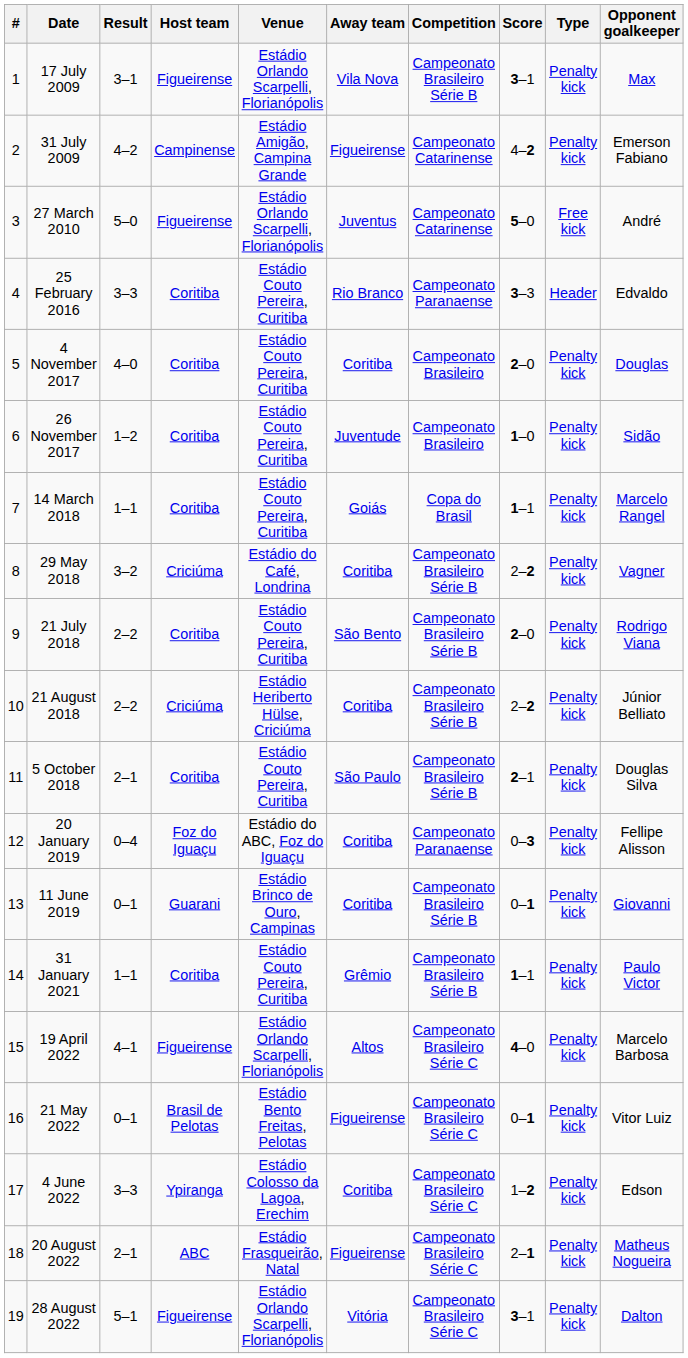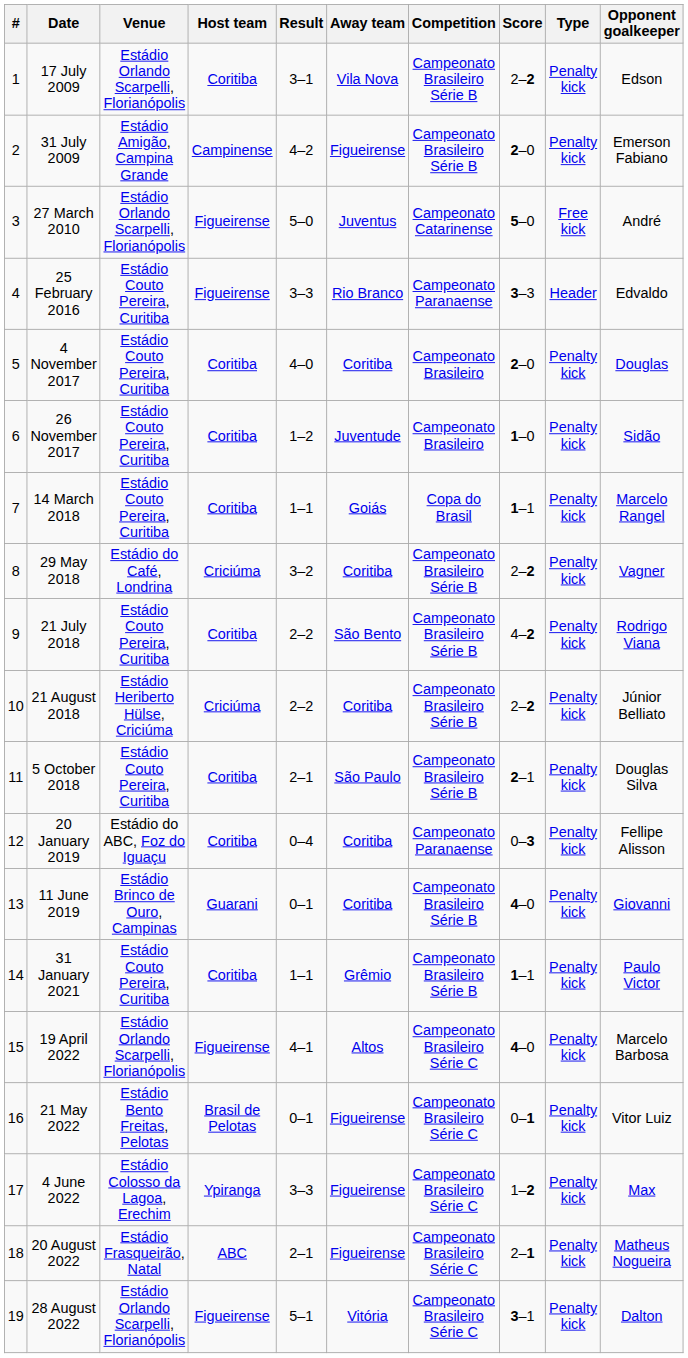 <table class="wikitable sortable" style="text-align:center">
 <tr>
 <th>#</th>
 <th>Date</th>
+<th>Venue</th>
+<th>Host team</th>
 <th>Result</th>
-<th>Host team</th>
-<th>Venue</th>
 <th>Away team</th>
 <th>Competition</th>
 <th>Score</th>
 <th>Type</th>
 <th>Opponent goalkeeper</th>
 </tr>
 <tr>
 <td>1</td>
 <td>17 July 2009</td>
+<td><a href='#'>Estádio Orlando Scarpelli</a>, <a href='#'>Florianópolis</a></td>
+<td><a href='#'>Coritiba</a></td>
 <td>3–1</td>
-<td><a href='#'>Figueirense</a></td>
-<td><a href='#'>Estádio Orlando Scarpelli</a>, <a href='#'>Florianópolis</a></td>
 <td><a href='#'>Vila Nova</a></td>
 <td><a href='#'>Campeonato Brasileiro Série B</a></td>
-<td><strong>3</strong>–1</td>
+<td>2–<strong>2</strong></td>
 <td><a href='#'>Penalty kick</a></td>
-<td><a href='#'>Max</a></td>
+<td>Edson</td>
 </tr>
 <tr>
 <td>2</td>
 <td>31 July 2009</td>
+<td><a href='#'>Estádio Amigão</a>, <a href='#'>Campina Grande</a></td>
+<td><a href='#'>Campinense</a></td>
 <td>4–2</td>
-<td><a href='#'>Campinense</a></td>
-<td><a href='#'>Estádio Amigão</a>, <a href='#'>Campina Grande</a></td>
 <td><a href='#'>Figueirense</a></td>
-<td><a href='#'>Campeonato Catarinense</a></td>
-<td>4–<strong>2</strong></td>
+<td><a href='#'>Campeonato Brasileiro Série B</a></td>
+<td><strong>2</strong>–0</td>
 <td><a href='#'>Penalty kick</a></td>
 <td>Emerson Fabiano</td>
 </tr>
 <tr>
 <td>3</td>
 <td>27 March 2010</td>
+<td><a href='#'>Estádio Orlando Scarpelli</a>, <a href='#'>Florianópolis</a></td>
+<td><a href='#'>Figueirense</a></td>
 <td>5–0</td>
-<td><a href='#'>Figueirense</a></td>
-<td><a href='#'>Estádio Orlando Scarpelli</a>, <a href='#'>Florianópolis</a></td>
 <td><a href='#'>Juventus</a></td>
 <td><a href='#'>Campeonato Catarinense</a></td>
 <td><strong>5</strong>–0</td>
 <td><a href='#'>Free kick</a></td>
 <td>André</td>
 </tr>
 <tr>
 <td>4</td>
 <td>25 February 2016</td>
+<td><a href='#'>Estádio Couto Pereira</a>, <a href='#'>Curitiba</a></td>
+<td><a href='#'>Figueirense</a></td>
 <td>3–3</td>
-<td><a href='#'>Coritiba</a></td>
-<td><a href='#'>Estádio Couto Pereira</a>, <a href='#'>Curitiba</a></td>
 <td><a href='#'>Rio Branco</a></td>
 <td><a href='#'>Campeonato Paranaense</a></td>
 <td><strong>3</strong>–3</td>
 <td><a href='#'>Header</a></td>
 <td>Edvaldo</td>
 </tr>
 <tr>
 <td>5</td>
 <td>4 November 2017</td>
+<td><a href='#'>Estádio Couto Pereira</a>, <a href='#'>Curitiba</a></td>
+<td><a href='#'>Coritiba</a></td>
 <td>4–0</td>
-<td><a href='#'>Coritiba</a></td>
-<td><a href='#'>Estádio Couto Pereira</a>, <a href='#'>Curitiba</a></td>
 <td><a href='#'>Coritiba</a></td>
 <td><a href='#'>Campeonato Brasileiro</a></td>
 <td><strong>2</strong>–0</td>
 <td><a href='#'>Penalty kick</a></td>
 <td><a href='#'>Douglas</a></td>
 </tr>
 <tr>
 <td>6</td>
 <td>26 November 2017</td>
+<td><a href='#'>Estádio Couto Pereira</a>, <a href='#'>Curitiba</a></td>
+<td><a href='#'>Coritiba</a></td>
 <td>1–2</td>
-<td><a href='#'>Coritiba</a></td>
-<td><a href='#'>Estádio Couto Pereira</a>, <a href='#'>Curitiba</a></td>
 <td><a href='#'>Juventude</a></td>
 <td><a href='#'>Campeonato Brasileiro</a></td>
 <td><strong>1</strong>–0</td>
 <td><a href='#'>Penalty kick</a></td>
 <td><a href='#'>Sidão</a></td>
 </tr>
 <tr>
 <td>7</td>
 <td>14 March 2018</td>
+<td><a href='#'>Estádio Couto Pereira</a>, <a href='#'>Curitiba</a></td>
+<td><a href='#'>Coritiba</a></td>
 <td>1–1</td>
-<td><a href='#'>Coritiba</a></td>
-<td><a href='#'>Estádio Couto Pereira</a>, <a href='#'>Curitiba</a></td>
 <td><a href='#'>Goiás</a></td>
 <td><a href='#'>Copa do Brasil</a></td>
 <td><strong>1</strong>–1</td>
 <td><a href='#'>Penalty kick</a></td>
 <td><a href='#'>Marcelo Rangel</a></td>
 </tr>
 <tr>
 <td>8</td>
 <td>29 May 2018</td>
+<td><a href='#'>Estádio do Café</a>, <a href='#'>Londrina</a></td>
+<td><a href='#'>Criciúma</a></td>
 <td>3–2</td>
-<td><a href='#'>Criciúma</a></td>
-<td><a href='#'>Estádio do Café</a>, <a href='#'>Londrina</a></td>
 <td><a href='#'>Coritiba</a></td>
 <td><a href='#'>Campeonato Brasileiro Série B</a></td>
 <td>2–<strong>2</strong></td>
 <td><a href='#'>Penalty kick</a></td>
 <td><a href='#'>Vagner</a></td>
 </tr>
 <tr>
 <td>9</td>
 <td>21 July 2018</td>
+<td><a href='#'>Estádio Couto Pereira</a>, <a href='#'>Curitiba</a></td>
+<td><a href='#'>Coritiba</a></td>
 <td>2–2</td>
-<td><a href='#'>Coritiba</a></td>
-<td><a href='#'>Estádio Couto Pereira</a>, <a href='#'>Curitiba</a></td>
 <td><a href='#'>São Bento</a></td>
 <td><a href='#'>Campeonato Brasileiro Série B</a></td>
-<td><strong>2</strong>–0</td>
+<td>4–<strong>2</strong></td>
 <td><a href='#'>Penalty kick</a></td>
 <td><a href='#'>Rodrigo Viana</a></td>
 </tr>
 <tr>
 <td>10</td>
 <td>21 August 2018</td>
+<td><a href='#'>Estádio Heriberto Hülse</a>, <a href='#'>Criciúma</a></td>
+<td><a href='#'>Criciúma</a></td>
 <td>2–2</td>
-<td><a href='#'>Criciúma</a></td>
-<td><a href='#'>Estádio Heriberto Hülse</a>, <a href='#'>Criciúma</a></td>
 <td><a href='#'>Coritiba</a></td>
 <td><a href='#'>Campeonato Brasileiro Série B</a></td>
 <td>2–<strong>2</strong></td>
 <td><a href='#'>Penalty kick</a></td>
 <td>Júnior Belliato</td>
 </tr>
 <tr>
 <td>11</td>
 <td>5 October 2018</td>
+<td><a href='#'>Estádio Couto Pereira</a>, <a href='#'>Curitiba</a></td>
+<td><a href='#'>Coritiba</a></td>
 <td>2–1</td>
-<td><a href='#'>Coritiba</a></td>
-<td><a href='#'>Estádio Couto Pereira</a>, <a href='#'>Curitiba</a></td>
 <td><a href='#'>São Paulo</a></td>
 <td><a href='#'>Campeonato Brasileiro Série B</a></td>
 <td><strong>2</strong>–1</td>
 <td><a href='#'>Penalty kick</a></td>
 <td>Douglas Silva</td>
 </tr>
 <tr>
 <td>12</td>
 <td>20 January 2019</td>
+<td>Estádio do ABC, <a href='#'>Foz do Iguaçu</a></td>
+<td><a href='#'>Coritiba</a></td>
 <td>0–4</td>
-<td><a href='#'>Foz do Iguaçu</a></td>
-<td>Estádio do ABC, <a href='#'>Foz do Iguaçu</a></td>
 <td><a href='#'>Coritiba</a></td>
 <td><a href='#'>Campeonato Paranaense</a></td>
 <td>0–<strong>3</strong></td>
 <td><a href='#'>Penalty kick</a></td>
 <td>Fellipe Alisson</td>
 </tr>
 <tr>
 <td>13</td>
 <td>11 June 2019</td>
+<td><a href='#'>Estádio Brinco de Ouro</a>, <a href='#'>Campinas</a></td>
+<td><a href='#'>Guarani</a></td>
 <td>0–1</td>
-<td><a href='#'>Guarani</a></td>
-<td><a href='#'>Estádio Brinco de Ouro</a>, <a href='#'>Campinas</a></td>
 <td><a href='#'>Coritiba</a></td>
 <td><a href='#'>Campeonato Brasileiro Série B</a></td>
-<td>0–<strong>1</strong></td>
+<td><strong>4</strong>–0</td>
 <td><a href='#'>Penalty kick</a></td>
 <td><a href='#'>Giovanni</a></td>
 </tr>
 <tr>
 <td>14</td>
 <td>31 January 2021</td>
+<td><a href='#'>Estádio Couto Pereira</a>, <a href='#'>Curitiba</a></td>
+<td><a href='#'>Coritiba</a></td>
 <td>1–1</td>
-<td><a href='#'>Coritiba</a></td>
-<td><a href='#'>Estádio Couto Pereira</a>, <a href='#'>Curitiba</a></td>
 <td><a href='#'>Grêmio</a></td>
 <td><a href='#'>Campeonato Brasileiro Série B</a></td>
 <td><strong>1</strong>–1</td>
 <td><a href='#'>Penalty kick</a></td>
 <td><a href='#'>Paulo Victor</a></td>
 </tr>
 <tr>
 <td>15</td>
 <td>19 April 2022</td>
+<td><a href='#'>Estádio Orlando Scarpelli</a>, <a href='#'>Florianópolis</a></td>
+<td><a href='#'>Figueirense</a></td>
 <td>4–1</td>
-<td><a href='#'>Figueirense</a></td>
-<td><a href='#'>Estádio Orlando Scarpelli</a>, <a href='#'>Florianópolis</a></td>
 <td><a href='#'>Altos</a></td>
 <td><a href='#'>Campeonato Brasileiro Série C</a></td>
 <td><strong>4</strong>–0</td>
 <td><a href='#'>Penalty kick</a></td>
 <td>Marcelo Barbosa</td>
 </tr>
 <tr>
 <td>16</td>
 <td>21 May 2022</td>
+<td><a href='#'>Estádio Bento Freitas</a>, <a href='#'>Pelotas</a></td>
+<td><a href='#'>Brasil de Pelotas</a></td>
 <td>0–1</td>
-<td><a href='#'>Brasil de Pelotas</a></td>
-<td><a href='#'>Estádio Bento Freitas</a>, <a href='#'>Pelotas</a></td>
 <td><a href='#'>Figueirense</a></td>
 <td><a href='#'>Campeonato Brasileiro Série C</a></td>
 <td>0–<strong>1</strong></td>
 <td><a href='#'>Penalty kick</a></td>
 <td>Vitor Luiz</td>
 </tr>
 <tr>
 <td>17</td>
 <td>4 June 2022</td>
+<td><a href='#'>Estádio Colosso da Lagoa</a>, <a href='#'>Erechim</a></td>
+<td><a href='#'>Ypiranga</a></td>
 <td>3–3</td>
-<td><a href='#'>Ypiranga</a></td>
-<td><a href='#'>Estádio Colosso da Lagoa</a>, <a href='#'>Erechim</a></td>
-<td><a href='#'>Coritiba</a></td>
+<td><a href='#'>Figueirense</a></td>
 <td><a href='#'>Campeonato Brasileiro Série C</a></td>
 <td>1–<strong>2</strong></td>
 <td><a href='#'>Penalty kick</a></td>
-<td>Edson</td>
+<td><a href='#'>Max</a></td>
 </tr>
 <tr>
 <td>18</td>
 <td>20 August 2022</td>
+<td><a href='#'>Estádio Frasqueirão</a>, <a href='#'>Natal</a></td>
+<td><a href='#'>ABC</a></td>
 <td>2–1</td>
-<td><a href='#'>ABC</a></td>
-<td><a href='#'>Estádio Frasqueirão</a>, <a href='#'>Natal</a></td>
 <td><a href='#'>Figueirense</a></td>
 <td><a href='#'>Campeonato Brasileiro Série C</a></td>
 <td>2–<strong>1</strong></td>
 <td><a href='#'>Penalty kick</a></td>
 <td><a href='#'>Matheus Nogueira</a></td>
 </tr>
 <tr>
 <td>19</td>
 <td>28 August 2022</td>
+<td><a href='#'>Estádio Orlando Scarpelli</a>, <a href='#'>Florianópolis</a></td>
+<td><a href='#'>Figueirense</a></td>
 <td>5–1</td>
-<td><a href='#'>Figueirense</a></td>
-<td><a href='#'>Estádio Orlando Scarpelli</a>, <a href='#'>Florianópolis</a></td>
 <td><a href='#'>Vitória</a></td>
 <td><a href='#'>Campeonato Brasileiro Série C</a></td>
 <td><strong>3</strong>–1</td>
 <td><a href='#'>Penalty kick</a></td>
 <td><a href='#'>Dalton</a></td>
 </tr>
 </table>
